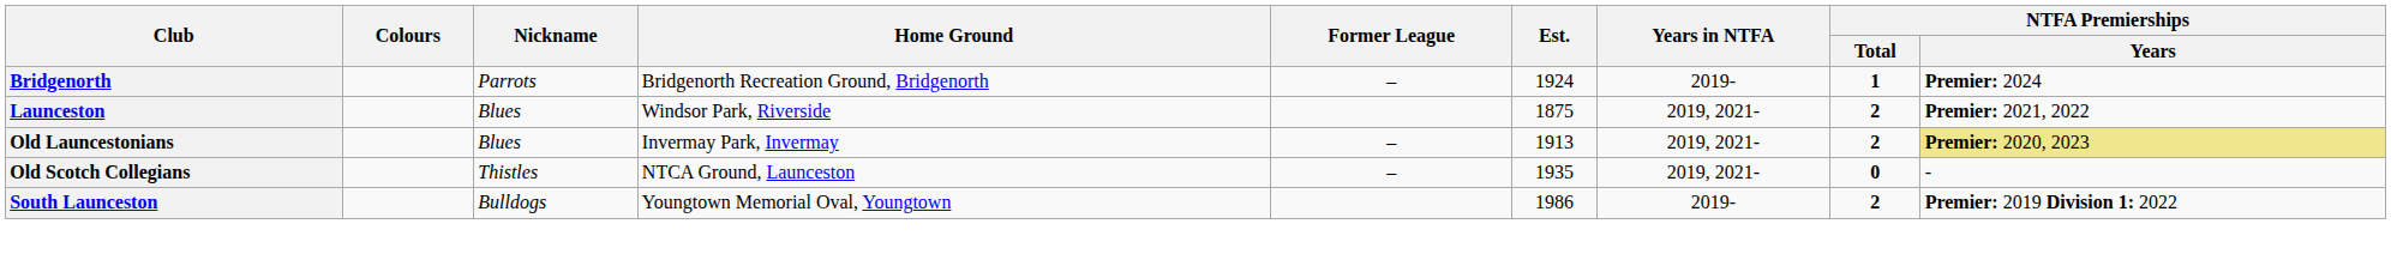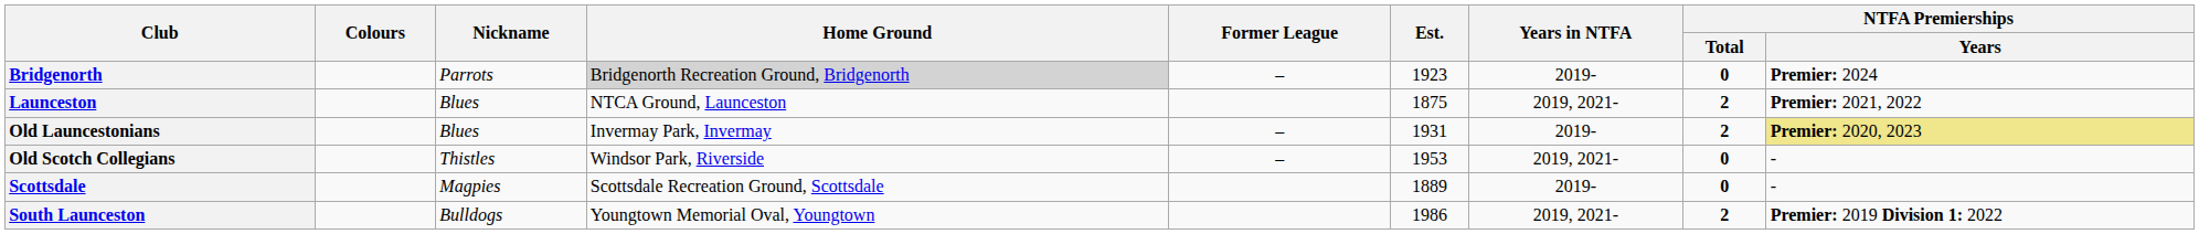 <table class="wikitable sortable" style="text-align:center; width:100%">
 <tr>
 <th rowspan="2">Club</th>
 <th rowspan="2">Colours</th>
 <th rowspan="2">Nickname</th>
 <th rowspan="2">Home Ground</th>
 <th rowspan="2">Former League</th>
 <th rowspan="2">Est.</th>
 <th rowspan="2">Years in NTFA</th>
 <th colspan="2">NTFA Premierships</th>
 </tr>
 <tr>
 <th>Total</th>
 <th>Years</th>
 </tr>
 <tr>
 <th style="text-align:left"><a href='#'>Bridgenorth</a></th>
 <td></td>
 <td align="left"><em>Parrots</em></td>
-<td align="left">Bridgenorth Recreation Ground, <a href='#'>Bridgenorth</a></td>
+<td align="left" style="background: lightgrey;">Bridgenorth Recreation Ground, <a href='#'>Bridgenorth</a></td>
 <td>–</td>
-<td>1924</td>
+<td>1923</td>
 <td>2019-</td>
-<td align="center"><strong>1</strong></td>
+<td align="center"><strong>0</strong></td>
 <td align="left"><strong>Premier:</strong> 2024</td>
 </tr>
 <tr>
 <th style="text-align:left"><a href='#'>Launceston</a></th>
 <td></td>
 <td align="left"><em>Blues</em></td>
-<td align="left">Windsor Park, <a href='#'>Riverside</a></td>
+<td align="left">NTCA Ground, <a href='#'>Launceston</a></td>
 <td></td>
 <td>1875</td>
 <td>2019, 2021-</td>
 <td align="center"><strong>2</strong></td>
 <td align="left"><strong>Premier:</strong> 2021, 2022</td>
 </tr>
 <tr>
 <th style="text-align:left">Old Launcestonians</th>
 <td></td>
 <td align="left"><em>Blues</em></td>
 <td align="left">Invermay Park, <a href='#'>Invermay</a></td>
 <td>–</td>
-<td>1913</td>
-<td>2019, 2021-</td>
+<td>1931</td>
+<td>2019-</td>
 <td align="center"><strong>2</strong></td>
 <td align="left" style="background: khaki;"><strong>Premier:</strong> 2020, 2023</td>
 </tr>
 <tr>
 <th style="text-align:left">Old Scotch Collegians</th>
 <td></td>
 <td align="left"><em>Thistles</em></td>
-<td align="left">NTCA Ground, <a href='#'>Launceston</a></td>
+<td align="left">Windsor Park, <a href='#'>Riverside</a></td>
 <td>–</td>
-<td>1935</td>
+<td>1953</td>
 <td>2019, 2021-</td>
+<td align="center"><strong>0</strong></td>
+<td align="left">-</td>
+</tr>
+<tr>
+<th style="text-align:left"><a href='#'>Scottsdale</a></th>
+<td></td>
+<td align="left"><em>Magpies</em></td>
+<td align="left">Scottsdale Recreation Ground, <a href='#'>Scottsdale</a></td>
+<td></td>
+<td>1889</td>
+<td>2019-</td>
 <td align="center"><strong>0</strong></td>
 <td align="left">-</td>
 </tr>
 <tr>
 <th style="text-align:left"><a href='#'>South Launceston</a></th>
 <td></td>
 <td align="left"><em>Bulldogs</em></td>
 <td align="left">Youngtown Memorial Oval, <a href='#'>Youngtown</a></td>
 <td></td>
 <td>1986</td>
-<td>2019-</td>
+<td>2019, 2021-</td>
 <td align="center"><strong>2</strong></td>
 <td align="left"><strong>Premier:</strong> 2019 <strong>Division 1:</strong> 2022</td>
 </tr>
 </table>
